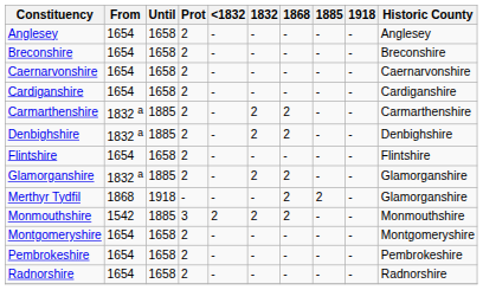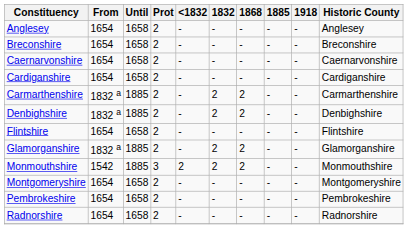 <table class="wikitable">
 <tr>
 <th>Constituency</th>
 <th>From</th>
 <th>Until</th>
 <th>Prot</th>
 <th><1832</th>
 <th>1832</th>
 <th>1868</th>
 <th>1885</th>
 <th>1918</th>
 <th>Historic County</th>
 </tr>
 <tr>
 <td><a href='#'>Anglesey</a></td>
 <td>1654</td>
 <td>1658</td>
 <td>2</td>
 <td>-</td>
 <td>-</td>
 <td>-</td>
 <td>-</td>
 <td>-</td>
 <td>Anglesey</td>
 </tr>
 <tr>
 <td><a href='#'>Breconshire</a></td>
 <td>1654</td>
 <td>1658</td>
 <td>2</td>
 <td>-</td>
 <td>-</td>
 <td>-</td>
 <td>-</td>
 <td>-</td>
 <td>Breconshire</td>
 </tr>
 <tr>
 <td><a href='#'>Caernarvonshire</a></td>
 <td>1654</td>
 <td>1658</td>
 <td>2</td>
 <td>-</td>
 <td>-</td>
 <td>-</td>
 <td>-</td>
 <td>-</td>
 <td>Caernarvonshire</td>
 </tr>
 <tr>
 <td><a href='#'>Cardiganshire</a></td>
 <td>1654</td>
 <td>1658</td>
 <td>2</td>
 <td>-</td>
 <td>-</td>
 <td>-</td>
 <td>-</td>
 <td>-</td>
 <td>Cardiganshire</td>
 </tr>
 <tr>
 <td><a href='#'>Carmarthenshire</a></td>
 <td>1832 <sup>a</sup></td>
 <td>1885</td>
 <td>2</td>
 <td>-</td>
 <td>2</td>
 <td>2</td>
 <td>-</td>
 <td>-</td>
 <td>Carmarthenshire</td>
 </tr>
 <tr>
 <td><a href='#'>Denbighshire</a></td>
 <td>1832 <sup>a</sup></td>
 <td>1885</td>
 <td>2</td>
 <td>-</td>
 <td>2</td>
 <td>2</td>
 <td>-</td>
 <td>-</td>
 <td>Denbighshire</td>
 </tr>
 <tr>
 <td><a href='#'>Flintshire</a></td>
 <td>1654</td>
 <td>1658</td>
 <td>2</td>
 <td>-</td>
 <td>-</td>
 <td>-</td>
 <td>-</td>
 <td>-</td>
 <td>Flintshire</td>
 </tr>
 <tr>
 <td><a href='#'>Glamorganshire</a></td>
 <td>1832 <sup>a</sup></td>
 <td>1885</td>
 <td>2</td>
 <td>-</td>
 <td>2</td>
 <td>2</td>
 <td>-</td>
 <td>-</td>
 <td>Glamorganshire</td>
 </tr>
 <tr>
-<td><a href='#'>Merthyr Tydfil</a></td>
-<td>1868</td>
-<td>1918</td>
-<td>-</td>
-<td>-</td>
-<td>-</td>
-<td>2</td>
-<td>2</td>
-<td>-</td>
-<td>Glamorganshire</td>
-</tr>
-<tr>
 <td><a href='#'>Monmouthshire</a></td>
 <td>1542</td>
 <td>1885</td>
 <td>3</td>
 <td>2</td>
 <td>2</td>
 <td>2</td>
 <td>-</td>
 <td>-</td>
 <td>Monmouthshire</td>
 </tr>
 <tr>
 <td><a href='#'>Montgomeryshire</a></td>
 <td>1654</td>
 <td>1658</td>
 <td>2</td>
 <td>-</td>
 <td>-</td>
 <td>-</td>
 <td>-</td>
 <td>-</td>
 <td>Montgomeryshire</td>
 </tr>
 <tr>
 <td><a href='#'>Pembrokeshire</a></td>
 <td>1654</td>
 <td>1658</td>
 <td>2</td>
 <td>-</td>
 <td>-</td>
 <td>-</td>
 <td>-</td>
 <td>-</td>
 <td>Pembrokeshire</td>
 </tr>
 <tr>
 <td><a href='#'>Radnorshire</a></td>
 <td>1654</td>
 <td>1658</td>
 <td>2</td>
 <td>-</td>
 <td>-</td>
 <td>-</td>
 <td>-</td>
 <td>-</td>
 <td>Radnorshire</td>
 </tr>
 <tr>
 </tr>
 </table>
